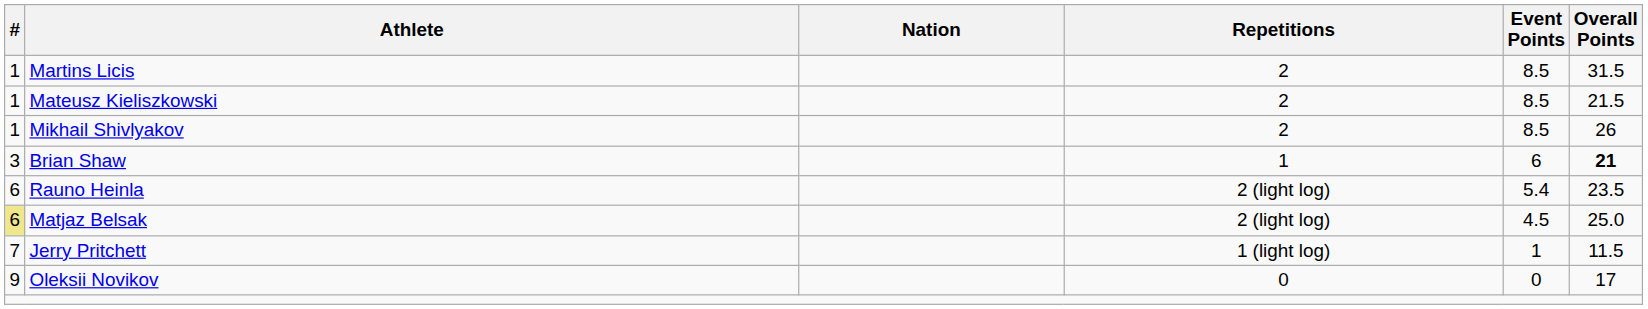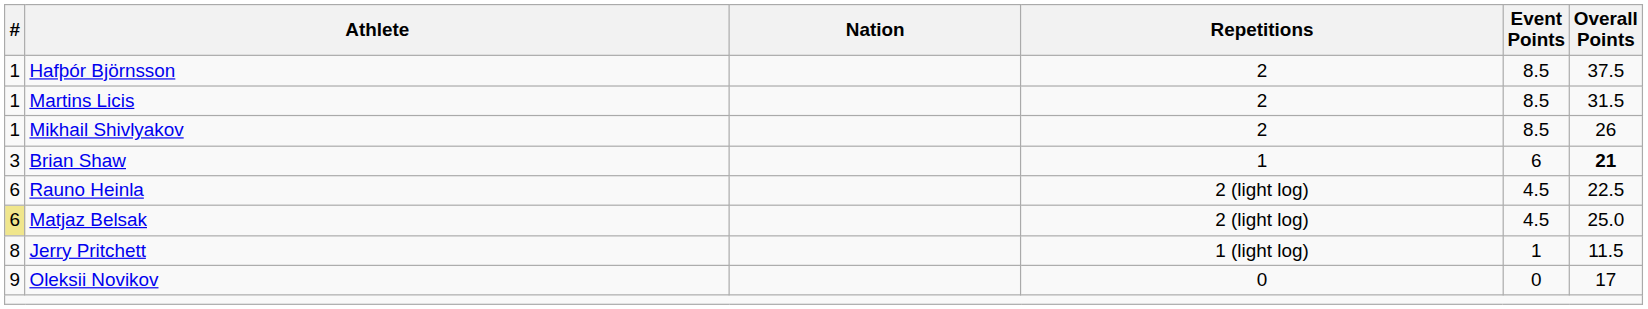 <table class="wikitable sortable" style="text-align:center;width: 70%;">
 <tr>
 <th scope="col" style="width: 10px;">#</th>
 <th scope="col">Athlete</th>
 <th scope="col">Nation</th>
 <th scope="col">Repetitions</th>
 <th scope="col" style="width: 10px;">Event Points</th>
 <th scope="col" style="width: 10px;">Overall Points</th>
 </tr>
 <tr>
 <td>1</td>
+<td align=left><a href='#'>Hafþór Björnsson</a></td>
+<td align=left></td>
+<td>2</td>
+<td>8.5</td>
+<td>37.5</td>
+</tr>
+<tr>
+<td>1</td>
 <td align=left><a href='#'>Martins Licis</a></td>
 <td align=left></td>
 <td>2</td>
 <td>8.5</td>
 <td>31.5</td>
-</tr>
-<tr>
-<td>1</td>
-<td align=left><a href='#'>Mateusz Kieliszkowski</a></td>
-<td align=left></td>
-<td>2</td>
-<td>8.5</td>
-<td>21.5</td>
 </tr>
 <tr>
 <td>1</td>
 <td align=left><a href='#'>Mikhail Shivlyakov</a></td>
 <td align=left></td>
 <td>2</td>
 <td>8.5</td>
 <td>26</td>
 </tr>
 <tr>
 <td>3</td>
 <td align=left><a href='#'>Brian Shaw</a></td>
 <td align=left></td>
 <td>1</td>
 <td>6</td>
 <td><strong>21</strong></td>
 </tr>
 <tr>
 <td>6</td>
 <td align=left><a href='#'>Rauno Heinla</a></td>
 <td align=left></td>
 <td>2 (light log)</td>
-<td>5.4</td>
-<td>23.5</td>
+<td>4.5</td>
+<td>22.5</td>
 </tr>
 <tr>
 <td style="background: khaki;">6</td>
 <td align=left><a href='#'>Matjaz Belsak</a></td>
 <td align=left></td>
 <td>2 (light log)</td>
 <td>4.5</td>
 <td>25.0</td>
 </tr>
 <tr>
-<td>7</td>
+<td>8</td>
 <td align=left><a href='#'>Jerry Pritchett</a></td>
 <td align=left></td>
 <td>1 (light log)</td>
 <td>1</td>
 <td>11.5</td>
 </tr>
 <tr>
 <td>9</td>
 <td align=left><a href='#'>Oleksii Novikov</a></td>
 <td align=left></td>
 <td>0</td>
 <td>0</td>
 <td>17</td>
 </tr>
 <tr class="sortbottom">
 <td colspan="6"></td>
 </tr>
 </table>
